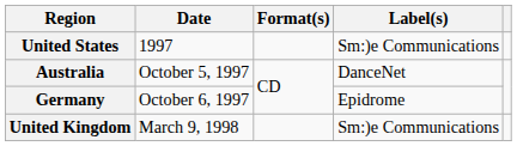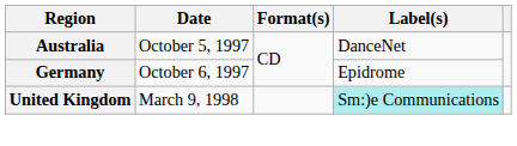 <table class="wikitable plainrowheaders">
 <tr>
 <th scope="col">Region</th>
 <th scope="col">Date</th>
 <th scope="col">Format(s)</th>
 <th scope="col">Label(s)</th>
 <th scope="col"></th>
-</tr>
-<tr>
-<th scope="row">United States</th>
-<td>1997</td>
-<td></td>
-<td>Sm:)e Communications</td>
-<td></td>
 </tr>
 <tr>
 <th scope="row">Australia</th>
 <td>October 5, 1997</td>
 <td rowspan="2">CD</td>
 <td>DanceNet</td>
 <td rowspan="2"></td>
 </tr>
 <tr>
 <th scope="row">Germany</th>
 <td>October 6, 1997</td>
 <td>Epidrome</td>
 </tr>
 <tr>
 <th scope="row">United Kingdom</th>
 <td>March 9, 1998</td>
 <td></td>
-<td>Sm:)e Communications</td>
+<td style="background: paleturquoise;">Sm:)e Communications</td>
 <td></td>
 </tr>
 </table>
